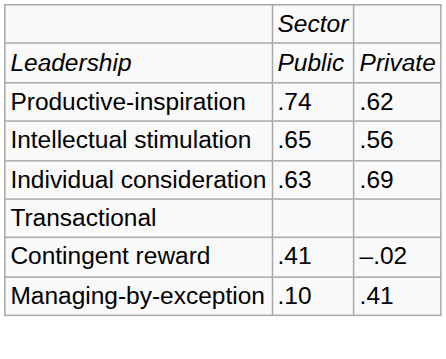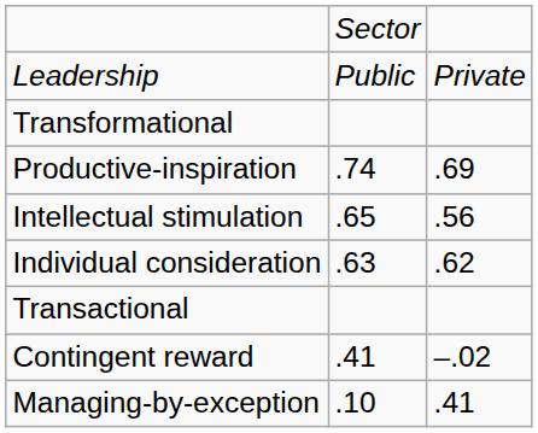 <table class="wikitable">
 <tr>
 <td></td>
 <td><em>Sector</em></td>
 <td></td>
 </tr>
 <tr>
 <td><em>Leadership</em></td>
 <td><em>Public</em></td>
 <td><em>Private</em></td>
 </tr>
 <tr>
+<td>Transformational</td>
+<td></td>
+<td></td>
+</tr>
+<tr>
 <td>Productive-inspiration</td>
 <td>.74</td>
-<td>.62</td>
+<td>.69</td>
 </tr>
 <tr>
 <td>Intellectual stimulation</td>
 <td>.65</td>
 <td>.56</td>
 </tr>
 <tr>
 <td>Individual consideration</td>
 <td>.63</td>
-<td>.69</td>
+<td>.62</td>
 </tr>
 <tr>
 <td>Transactional</td>
 <td></td>
 <td></td>
 </tr>
 <tr>
 <td>Contingent reward</td>
 <td>.41</td>
 <td>–.02</td>
 </tr>
 <tr>
 <td>Managing-by-exception</td>
 <td>.10</td>
 <td>.41</td>
 </tr>
 </table>
